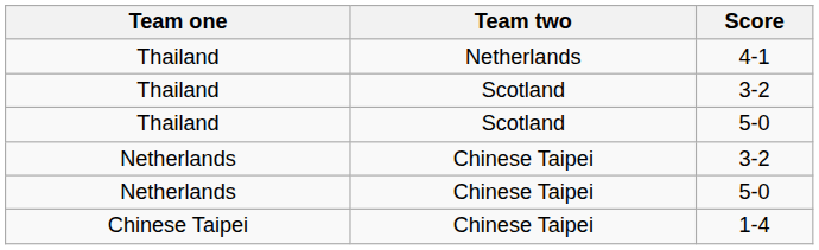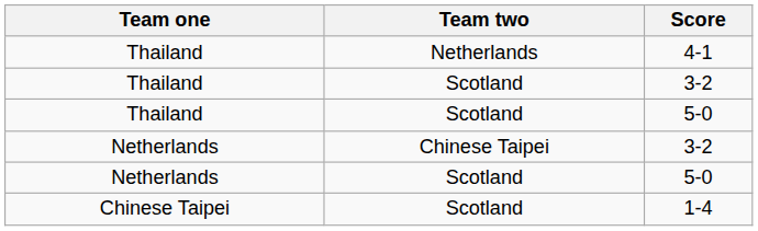 <table class="wikitable" style="text-align: center">
 <tr>
 <th width=250>Team one</th>
 <th width=250>Team two</th>
 <th width=80>Score</th>
 </tr>
 <tr>
 <td> Thailand</td>
 <td> Netherlands</td>
 <td>4-1</td>
 </tr>
 <tr>
 <td> Thailand</td>
 <td> Scotland</td>
 <td>3-2</td>
 </tr>
 <tr>
 <td> Thailand</td>
 <td> Scotland</td>
 <td>5-0</td>
 </tr>
 <tr>
 <td> Netherlands</td>
 <td> Chinese Taipei</td>
 <td>3-2</td>
 </tr>
 <tr>
 <td> Netherlands</td>
-<td> Chinese Taipei</td>
+<td> Scotland</td>
 <td>5-0</td>
 </tr>
 <tr>
 <td> Chinese Taipei</td>
-<td> Chinese Taipei</td>
+<td> Scotland</td>
 <td>1-4</td>
 </tr>
 </table>
